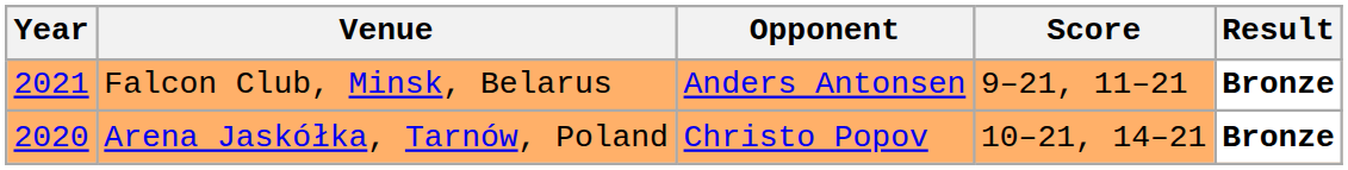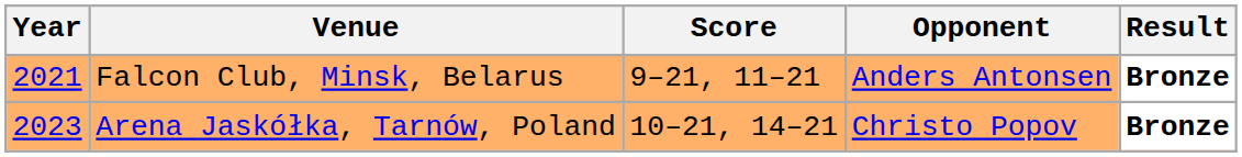 <table class="sortable wikitable" style="font-size: 90%;">
 <tr>
 <th>Year</th>
 <th>Venue</th>
+<th>Score</th>
 <th>Opponent</th>
-<th>Score</th>
 <th>Result</th>
 </tr>
 <tr style="background:#FFB069">
 <td align="center"><a href='#'>2021</a></td>
 <td align="left">Falcon Club, <a href='#'>Minsk</a>, Belarus</td>
+<td align="left">9–21, 11–21</td>
 <td align="left"> <a href='#'>Anders Antonsen</a></td>
-<td align="left">9–21, 11–21</td>
 <td style="text-align:left; background:white"> <strong>Bronze</strong></td>
 </tr>
 <tr style="background:#FFB069">
-<td align="center"><a href='#'>2020</a></td>
+<td align="center"><a href='#'>2023</a></td>
 <td align="left"><a href='#'>Arena Jaskółka</a>, <a href='#'>Tarnów</a>, Poland</td>
+<td align="left">10–21, 14–21</td>
 <td align="left"> <a href='#'>Christo Popov</a></td>
-<td align="left">10–21, 14–21</td>
 <td style="text-align:left; background:white"> <strong>Bronze</strong></td>
 </tr>
 </table>
